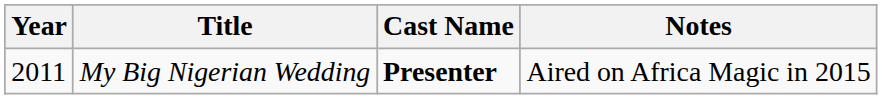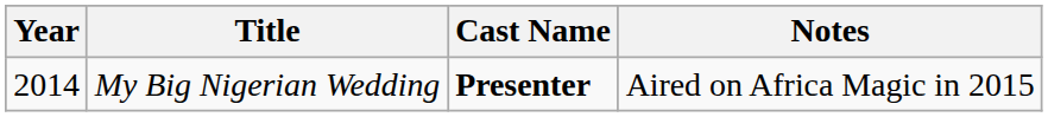 <table class="wikitable">
 <tr>
 <th>Year</th>
 <th>Title</th>
 <th>Cast Name</th>
 <th>Notes</th>
 </tr>
 <tr>
-<td>2011</td>
+<td>2014</td>
 <td><em>My Big Nigerian Wedding</em></td>
 <td><strong>Presenter</strong></td>
 <td>Aired on Africa Magic in 2015</td>
 </tr>
 </table>
